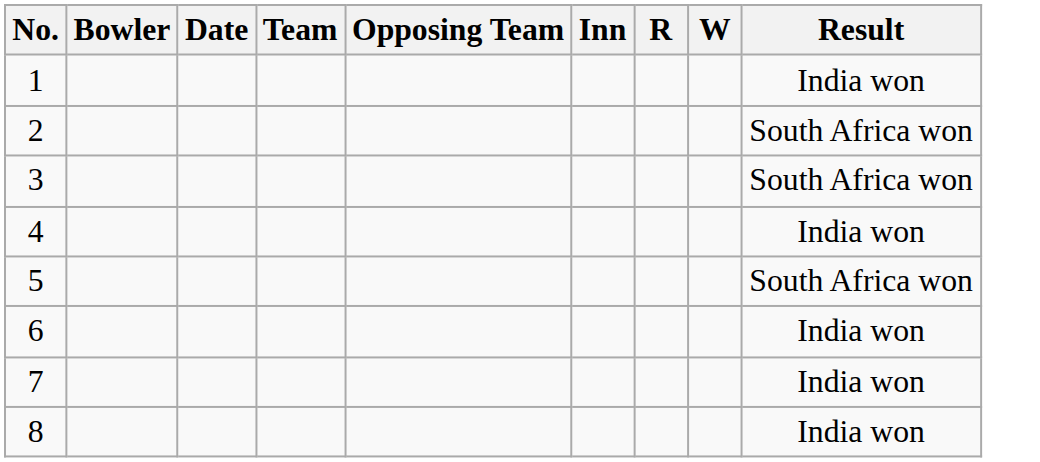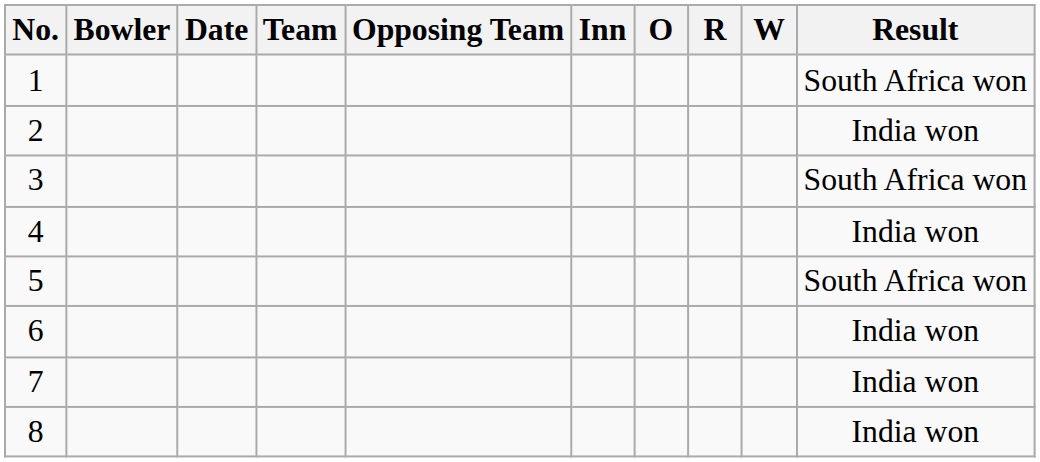 <table class="wikitable sortable" style="text-align:center">
 <tr>
 <th>No.</th>
 <th>Bowler</th>
 <th>Date</th>
 <th>Team</th>
 <th>Opposing Team</th>
 <th scope="col" style="width:20px;">Inn</th>
+<th scope="col" style="width:20px;">O</th>
 <th scope="col" style="width:20px;">R</th>
 <th scope="col" style="width:20px;">W</th>
 <th>Result</th>
 </tr>
 <tr>
 <td>1</td>
 <td></td>
 <td></td>
 <td></td>
 <td></td>
 <td></td>
 <td></td>
 <td></td>
-<td>India won</td>
+<td></td>
+<td>South Africa won</td>
 </tr>
 <tr>
 <td>2</td>
 <td></td>
 <td></td>
 <td></td>
 <td></td>
 <td></td>
 <td></td>
 <td></td>
-<td>South Africa won</td>
+<td></td>
+<td>India won</td>
 </tr>
 <tr>
 <td>3</td>
+<td></td>
 <td></td>
 <td></td>
 <td></td>
 <td></td>
 <td></td>
 <td></td>
 <td></td>
 <td>South Africa won</td>
 </tr>
 <tr>
 <td>4</td>
 <td></td>
 <td></td>
 <td></td>
 <td></td>
 <td></td>
 <td></td>
 <td></td>
+<td></td>
 <td>India won</td>
 </tr>
 <tr>
 <td>5</td>
+<td></td>
 <td></td>
 <td></td>
 <td></td>
 <td></td>
 <td></td>
 <td></td>
 <td></td>
 <td>South Africa won</td>
 </tr>
 <tr>
 <td>6</td>
 <td></td>
 <td></td>
 <td></td>
 <td></td>
 <td></td>
 <td></td>
 <td></td>
+<td></td>
 <td>India won</td>
 </tr>
 <tr>
 <td>7</td>
+<td></td>
 <td></td>
 <td></td>
 <td></td>
 <td></td>
 <td></td>
 <td></td>
 <td></td>
 <td>India won</td>
 </tr>
 <tr>
 <td>8</td>
 <td></td>
 <td></td>
 <td></td>
 <td></td>
 <td></td>
 <td></td>
 <td></td>
+<td></td>
 <td>India won</td>
 </tr>
 </table>
